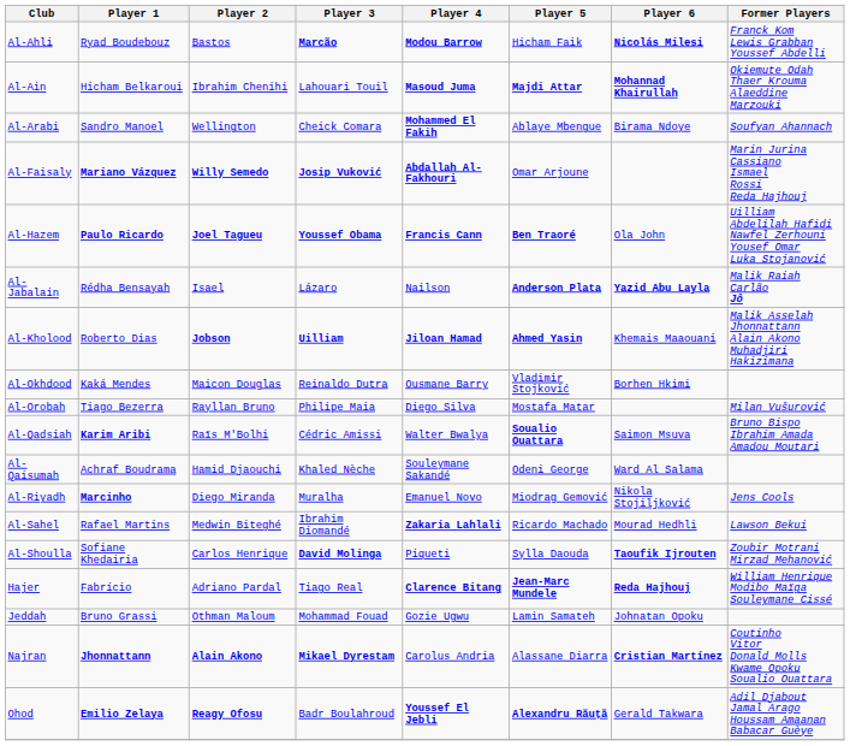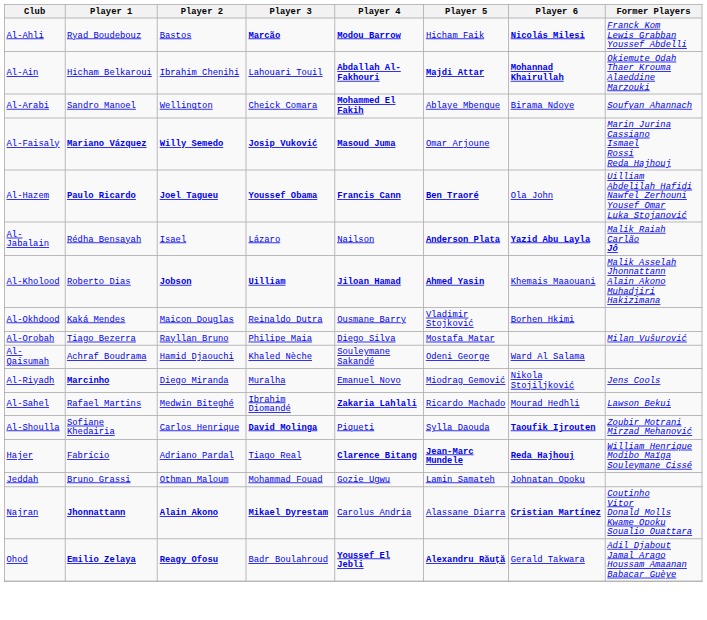 <table class="wikitable" border="1" style="text-align: left; font-size:85%">
 <tr>
 <th width="120">Club</th>
 <th width="220">Player 1</th>
 <th width="220">Player 2</th>
 <th width="220">Player 3</th>
 <th width="220">Player 4</th>
 <th width="220">Player 5</th>
 <th width="220">Player 6</th>
 <th width="240">Former Players</th>
 </tr>
 <tr>
 <td><a href='#'>Al-Ahli</a></td>
 <td> <a href='#'>Ryad Boudebouz</a></td>
 <td> <a href='#'>Bastos</a></td>
 <td> <strong><a href='#'>Marcão</a></strong></td>
 <td> <strong><a href='#'>Modou Barrow</a></strong></td>
 <td> <a href='#'>Hicham Faik</a></td>
 <td> <strong><a href='#'>Nicolás Milesi</a></strong></td>
 <td> <em><a href='#'>Franck Kom</a></em><br> <em><a href='#'>Lewis Grabban</a></em><br> <em><a href='#'>Youssef Abdelli</a></em></td>
 </tr>
 <tr>
 <td><a href='#'>Al-Ain</a></td>
 <td> <a href='#'>Hicham Belkaroui</a></td>
 <td> <a href='#'>Ibrahim Chenihi</a></td>
 <td> <a href='#'>Lahouari Touil</a></td>
-<td> <strong><a href='#'>Masoud Juma</a></strong></td>
+<td> <strong><a href='#'>Abdallah Al-Fakhouri</a></strong></td>
 <td> <strong><a href='#'>Majdi Attar</a></strong></td>
 <td> <strong><a href='#'>Mohannad Khairullah</a></strong></td>
 <td> <em><a href='#'>Okiemute Odah</a></em><br> <em><a href='#'>Thaer Krouma</a></em><br> <em><a href='#'>Alaeddine Marzouki</a></em></td>
 </tr>
 <tr>
 <td><a href='#'>Al-Arabi</a></td>
 <td> <a href='#'>Sandro Manoel</a></td>
 <td> <a href='#'>Wellington</a></td>
 <td> <a href='#'>Cheick Comara</a></td>
 <td> <strong><a href='#'>Mohammed El Fakih</a></strong></td>
 <td> <a href='#'>Ablaye Mbengue</a></td>
 <td> <a href='#'>Birama Ndoye</a></td>
 <td> <em><a href='#'>Soufyan Ahannach</a></em></td>
 </tr>
 <tr>
 <td><a href='#'>Al-Faisaly</a></td>
 <td> <strong><a href='#'>Mariano Vázquez</a></strong></td>
 <td> <strong><a href='#'>Willy Semedo</a></strong></td>
 <td> <strong><a href='#'>Josip Vuković</a></strong></td>
-<td> <strong><a href='#'>Abdallah Al-Fakhouri</a></strong></td>
+<td> <strong><a href='#'>Masoud Juma</a></strong></td>
 <td> <a href='#'>Omar Arjoune</a></td>
 <td></td>
 <td> <em><a href='#'>Marin Jurina</a></em><br> <em><a href='#'>Cassiano</a></em><br> <em><a href='#'>Ismael</a></em><br> <em><a href='#'>Rossi</a></em><br> <em><a href='#'>Reda Hajhouj</a></em></td>
 </tr>
 <tr>
 <td><a href='#'>Al-Hazem</a></td>
 <td> <strong><a href='#'>Paulo Ricardo</a></strong></td>
 <td> <strong><a href='#'>Joel Tagueu</a></strong></td>
 <td> <strong><a href='#'>Youssef Obama</a></strong></td>
 <td> <strong><a href='#'>Francis Cann</a></strong></td>
 <td> <strong><a href='#'>Ben Traoré</a></strong></td>
 <td> <a href='#'>Ola John</a></td>
 <td> <em><a href='#'>Uilliam</a></em><br> <em><a href='#'>Abdelilah Hafidi</a></em><br> <em><a href='#'>Nawfel Zerhouni</a></em><br> <em><a href='#'>Yousef Omar</a></em><br> <em><a href='#'>Luka Stojanović</a></em></td>
 </tr>
 <tr>
 <td><a href='#'>Al-Jabalain</a></td>
 <td> <a href='#'>Rédha Bensayah</a></td>
 <td> <a href='#'>Isael</a></td>
 <td> <a href='#'>Lázaro</a></td>
 <td> <a href='#'>Nailson</a></td>
 <td> <strong><a href='#'>Anderson Plata</a></strong></td>
 <td> <strong><a href='#'>Yazid Abu Layla</a></strong></td>
 <td> <em><a href='#'>Malik Raiah</a></em><br> <em><a href='#'>Carlão</a></em><br> <strong><em><a href='#'>Jô</a></em></strong></td>
 </tr>
 <tr>
 <td><a href='#'>Al-Kholood</a></td>
 <td> <a href='#'>Roberto Dias</a></td>
 <td> <strong><a href='#'>Jobson</a></strong></td>
 <td> <strong><a href='#'>Uilliam</a></strong></td>
 <td> <strong><a href='#'>Jiloan Hamad</a></strong></td>
 <td> <strong><a href='#'>Ahmed Yasin</a></strong></td>
 <td> <a href='#'>Khemais Maaouani</a></td>
 <td> <em><a href='#'>Malik Asselah</a></em><br> <em><a href='#'>Jhonnattann</a></em><br> <em><a href='#'>Alain Akono</a></em><br> <em><a href='#'>Muhadjiri Hakizimana</a></em></td>
 </tr>
 <tr>
 <td><a href='#'>Al-Okhdood</a></td>
 <td> <a href='#'>Kaká Mendes</a></td>
 <td> <a href='#'>Maicon Douglas</a></td>
 <td> <a href='#'>Reinaldo Dutra</a></td>
 <td> <a href='#'>Ousmane Barry</a></td>
 <td> <a href='#'>Vladimir Stojković</a></td>
 <td> <a href='#'>Borhen Hkimi</a></td>
 <td></td>
 </tr>
 <tr>
 <td><a href='#'>Al-Orobah</a></td>
 <td> <a href='#'>Tiago Bezerra</a></td>
 <td> <a href='#'>Rayllan Bruno</a></td>
 <td> <a href='#'>Philipe Maia</a></td>
 <td> <a href='#'>Diego Silva</a></td>
 <td> <a href='#'>Mostafa Matar</a></td>
 <td></td>
 <td> <em><a href='#'>Milan Vušurović</a></em></td>
-</tr>
-<tr>
-<td><a href='#'>Al-Qadsiah</a></td>
-<td> <strong><a href='#'>Karim Aribi</a></strong></td>
-<td> <a href='#'>Raïs M'Bolhi</a></td>
-<td> <a href='#'>Cédric Amissi</a></td>
-<td> <a href='#'>Walter Bwalya</a></td>
-<td> <strong><a href='#'>Soualio Ouattara</a></strong></td>
-<td> <a href='#'>Saimon Msuva</a></td>
-<td> <em><a href='#'>Bruno Bispo</a></em><br> <em><a href='#'>Ibrahim Amada</a></em><br> <em><a href='#'>Amadou Moutari</a></em></td>
 </tr>
 <tr>
 <td><a href='#'>Al-Qaisumah</a></td>
 <td> <a href='#'>Achraf Boudrama</a></td>
 <td> <a href='#'>Hamid Djaouchi</a></td>
 <td> <a href='#'>Khaled Nèche</a></td>
 <td> <a href='#'>Souleymane Sakandé</a></td>
 <td> <a href='#'>Odeni George</a></td>
 <td> <a href='#'>Ward Al Salama</a></td>
 <td></td>
 </tr>
 <tr>
 <td><a href='#'>Al-Riyadh</a></td>
 <td> <strong><a href='#'>Marcinho</a></strong></td>
 <td> <a href='#'>Diego Miranda</a></td>
 <td> <a href='#'>Muralha</a></td>
 <td> <a href='#'>Emanuel Novo</a></td>
 <td> <a href='#'>Miodrag Gemović</a></td>
 <td> <a href='#'>Nikola Stojiljković</a></td>
 <td> <em><a href='#'>Jens Cools</a></em></td>
 </tr>
 <tr>
 <td><a href='#'>Al-Sahel</a></td>
 <td> <a href='#'>Rafael Martins</a></td>
 <td> <a href='#'>Medwin Biteghé</a></td>
 <td> <a href='#'>Ibrahim Diomandé</a></td>
 <td> <strong><a href='#'>Zakaria Lahlali</a></strong></td>
 <td> <a href='#'>Ricardo Machado</a></td>
 <td> <a href='#'>Mourad Hedhli</a></td>
 <td> <em><a href='#'>Lawson Bekui</a></em></td>
 </tr>
 <tr>
 <td><a href='#'>Al-Shoulla</a></td>
 <td> <a href='#'>Sofiane Khedairia</a></td>
 <td> <a href='#'>Carlos Henrique</a></td>
 <td> <strong><a href='#'>David Molinga</a></strong></td>
 <td> <a href='#'>Piqueti</a></td>
 <td> <a href='#'>Sylla Daouda</a></td>
 <td> <strong><a href='#'>Taoufik Ijrouten</a></strong></td>
 <td> <em><a href='#'>Zoubir Motrani</a></em><br> <em><a href='#'>Mirzad Mehanović</a></em></td>
 </tr>
 <tr>
 <td><a href='#'>Hajer</a></td>
 <td> <a href='#'>Fabrício</a></td>
 <td> <a href='#'>Adriano Pardal</a></td>
 <td> <a href='#'>Tiago Real</a></td>
 <td> <strong><a href='#'>Clarence Bitang</a></strong></td>
 <td> <strong><a href='#'>Jean-Marc Mundele</a></strong></td>
 <td> <strong><a href='#'>Reda Hajhouj</a></strong></td>
 <td> <em><a href='#'>William Henrique</a></em><br> <em><a href='#'>Modibo Maïga</a></em><br> <em><a href='#'>Souleymane Cissé</a></em></td>
 </tr>
 <tr>
 <td><a href='#'>Jeddah</a></td>
 <td> <a href='#'>Bruno Grassi</a></td>
 <td> <a href='#'>Othman Maloum</a></td>
 <td> <a href='#'>Mohammad Fouad</a></td>
 <td> <a href='#'>Gozie Ugwu</a></td>
 <td> <a href='#'>Lamin Samateh</a></td>
 <td> <a href='#'>Johnatan Opoku</a></td>
 <td></td>
 </tr>
 <tr>
 <td><a href='#'>Najran</a></td>
 <td> <strong><a href='#'>Jhonnattann</a></strong></td>
 <td> <strong><a href='#'>Alain Akono</a></strong></td>
 <td> <strong><a href='#'>Mikael Dyrestam</a></strong></td>
 <td> <a href='#'>Carolus Andria</a></td>
 <td> <a href='#'>Alassane Diarra</a></td>
 <td> <strong><a href='#'>Cristian Martínez</a></strong></td>
 <td> <em><a href='#'>Coutinho</a></em><br> <em><a href='#'>Vitor</a></em><br> <em><a href='#'>Donald Molls</a></em><br> <em><a href='#'>Kwame Opoku</a></em><br> <em><a href='#'>Soualio Ouattara</a></em></td>
 </tr>
 <tr>
 <td><a href='#'>Ohod</a></td>
 <td> <strong><a href='#'>Emilio Zelaya</a></strong></td>
 <td> <strong><a href='#'>Reagy Ofosu</a></strong></td>
 <td> <a href='#'>Badr Boulahroud</a></td>
 <td> <strong><a href='#'>Youssef El Jebli</a></strong></td>
 <td> <strong><a href='#'>Alexandru Răuță</a></strong></td>
 <td> <a href='#'>Gerald Takwara</a></td>
 <td> <em><a href='#'>Adil Djabout</a></em><br> <em><a href='#'>Jamal Arago</a></em><br> <em><a href='#'>Houssam Amaanan</a></em><br> <em><a href='#'>Babacar Guèye</a></em></td>
 </tr>
 <tr>
 </tr>
 </table>
